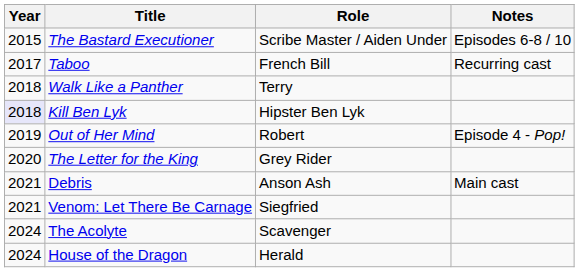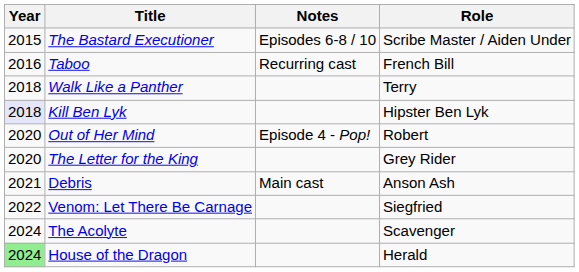 <table class="wikitable sortable">
 <tr>
 <th>Year</th>
 <th>Title</th>
+<th>Notes</th>
 <th>Role</th>
-<th>Notes</th>
 </tr>
 <tr>
 <td>2015</td>
 <td><em><a href='#'>The Bastard Executioner</a></em></td>
+<td>Episodes 6-8 / 10</td>
 <td>Scribe Master / Aiden Under</td>
-<td>Episodes 6-8 / 10</td>
 </tr>
 <tr>
-<td>2017</td>
+<td>2016</td>
 <td><em><a href='#'>Taboo</a></em></td>
+<td>Recurring cast</td>
 <td>French Bill</td>
-<td>Recurring cast</td>
 </tr>
 <tr>
 <td>2018</td>
 <td><em><a href='#'>Walk Like a Panther</a></em></td>
+<td></td>
 <td>Terry</td>
-<td></td>
 </tr>
 <tr>
 <td style="background: lavender;">2018</td>
 <td><em><a href='#'>Kill Ben Lyk</a></em></td>
+<td></td>
 <td>Hipster Ben Lyk</td>
-<td></td>
 </tr>
 <tr>
-<td>2019</td>
+<td>2020</td>
 <td><em><a href='#'>Out of Her Mind</a></em></td>
+<td>Episode 4 - <em>Pop!</em></td>
 <td>Robert</td>
-<td>Episode 4 - <em>Pop!</em></td>
 </tr>
 <tr>
 <td>2020</td>
 <td><em><a href='#'>The Letter for the King</a></td>
+<td></td>
 <td>Grey Rider</td>
-<td></td>
 </tr>
 <tr>
 <td>2021</td>
 <td></em><a href='#'>Debris</a><em></td>
+<td>Main cast</td>
 <td>Anson Ash</td>
-<td>Main cast</td>
 </tr>
 <tr>
-<td>2021</td>
+<td>2022</td>
 <td></em><a href='#'>Venom: Let There Be Carnage</a><em></td>
+<td></td>
 <td>Siegfried</td>
-<td></td>
 </tr>
 <tr>
 <td>2024</td>
 <td></em><a href='#'>The Acolyte</a><em></td>
+<td></td>
 <td>Scavenger</td>
-<td></td>
 </tr>
 <tr>
-<td>2024</td>
+<td style="background: lightgreen;">2024</td>
 <td></em><a href='#'>House of the Dragon</a><em></td>
+<td></td>
 <td>Herald</td>
-<td></td>
 </tr>
 </table>
